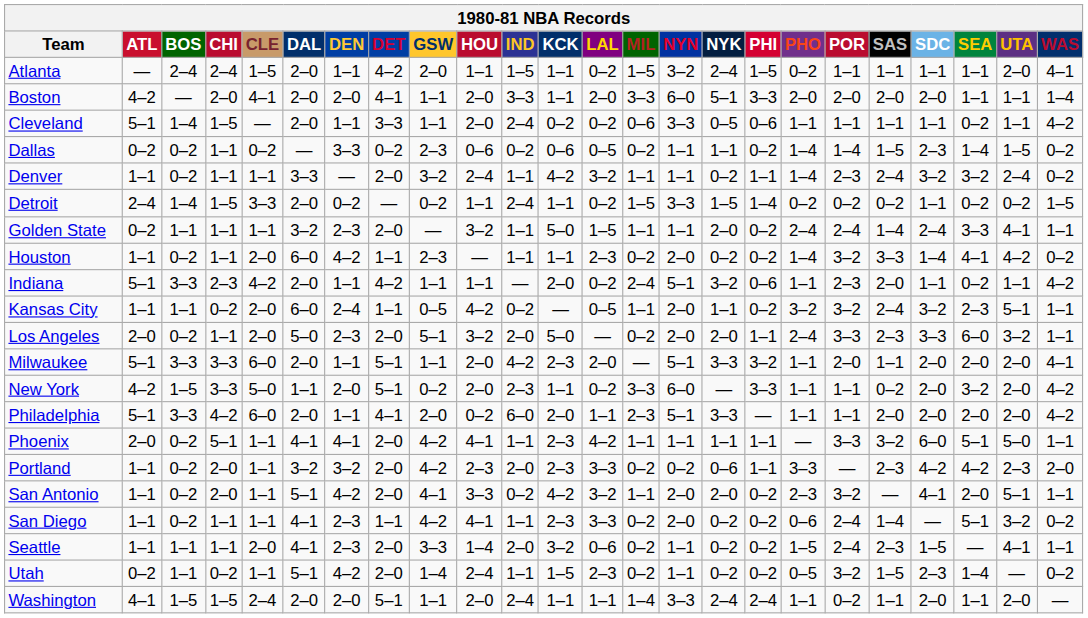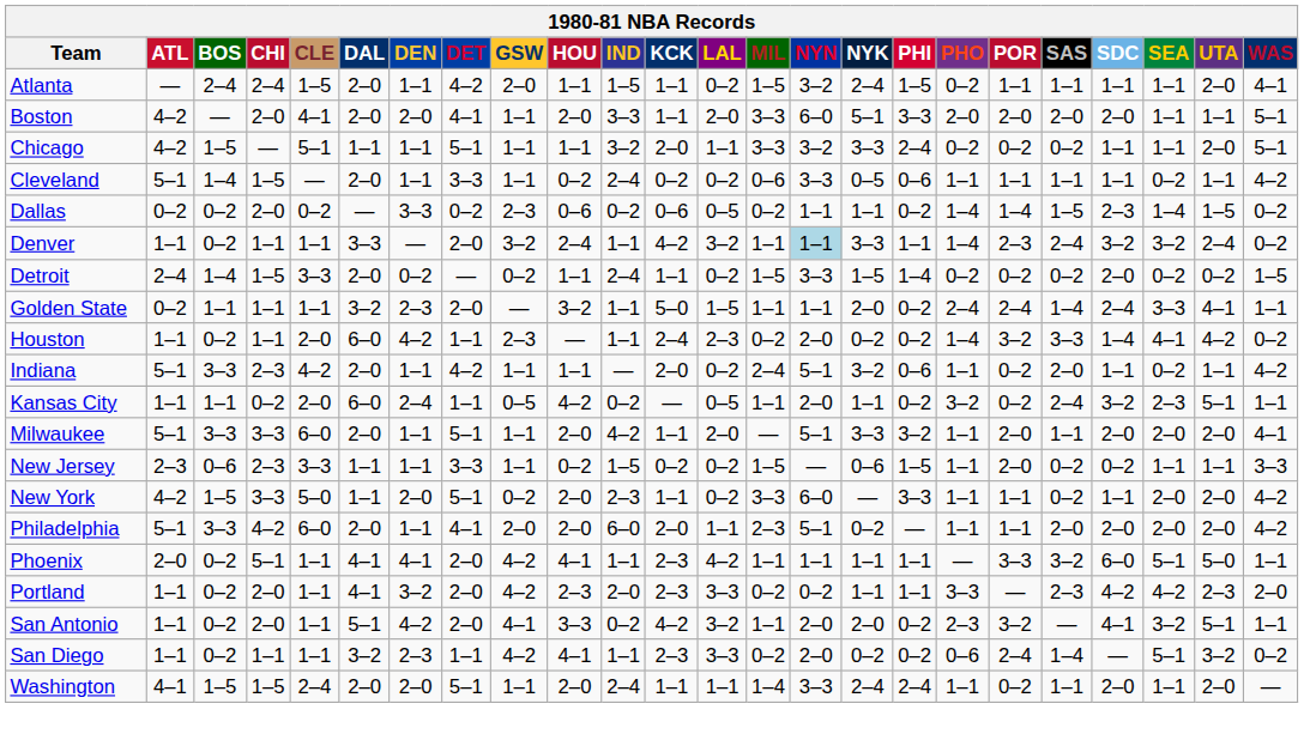 <table class="wikitable" style="font-size:95%; text-align:center;">
 <tr>
 <th colspan=24>1980-81 NBA Records</th>
 </tr>
 <tr>
 <th width=100>Team</th>
 <th style="background:#C90F2E;color:#FFFFFF;width=35">ATL</th>
 <th style="background:#006400;color:#FFFFFF;width=35">BOS</th>
 <th style="background:#BA0C2F;color:#FFFFFF;width=35">CHI</th>
 <th style="background:#C89A69;color:#77222F;width=35">CLE</th>
 <th style="background:#012F6B;color:#FFFFFF;width=35">DAL</th>
 <th style="background:#003EA4;color:#FDC835;width=35">DEN</th>
 <th style="background:#003EA4;color:#D50032;width=35">DET</th>
 <th style="background:#FFC62C;color:#012F6B;width=35">GSW</th>
 <th style="background:#BA0C2F;color:#FFFFFF;width=35">HOU</th>
 <th style="background:#2C3294;color:#FCC624;width=35">IND</th>
 <th style="background:#012F6B;color:#FFFFFF;width=35">KCK</th>
 <th style="background:#800080;color:#FFD700;width=35">LAL</th>
 <th style="background:#006400;color:#B22222;width=35">MIL</th>
 <th style="background:#0032A1;color:#E5002B;width=35">NYN</th>
 <th style="background:#031E41;color:#FFFFFF;width=35">NYK</th>
 <th style="background:#D40032;color:#FFFFFF;width=35">PHI</th>
 <th style="background:#702F8B;color:#FA4417;width=35">PHO</th>
 <th style="background:#BA0C2F;color:#FFFFFF;width=35">POR</th>
 <th style="background:#000000;color:#C0C0C0;width=35">SAS</th>
 <th style="background:#6BB3E6;color:#FFFFFF;width=35">SDC</th>
 <th style="background:#00843D;color:#FFCD01;width=35">SEA</th>
 <th style="background:#5C2F83;color:#FCC200;width=35">UTA</th>
 <th style="background:#012F6D;color:#BA0C2F;width=35">WAS</th>
 </tr>
 <tr>
 <td style="text-align:left;"><a href='#'>Atlanta</a></td>
 <td>—</td>
 <td>2–4</td>
 <td>2–4</td>
 <td>1–5</td>
 <td>2–0</td>
 <td>1–1</td>
 <td>4–2</td>
 <td>2–0</td>
 <td>1–1</td>
 <td>1–5</td>
 <td>1–1</td>
 <td>0–2</td>
 <td>1–5</td>
 <td>3–2</td>
 <td>2–4</td>
 <td>1–5</td>
 <td>0–2</td>
 <td>1–1</td>
 <td>1–1</td>
 <td>1–1</td>
 <td>1–1</td>
 <td>2–0</td>
 <td>4–1</td>
 </tr>
 <tr>
 <td style="text-align:left;"><a href='#'>Boston</a></td>
 <td>4–2</td>
 <td>—</td>
 <td>2–0</td>
 <td>4–1</td>
 <td>2–0</td>
 <td>2–0</td>
 <td>4–1</td>
 <td>1–1</td>
 <td>2–0</td>
 <td>3–3</td>
 <td>1–1</td>
 <td>2–0</td>
 <td>3–3</td>
 <td>6–0</td>
 <td>5–1</td>
 <td>3–3</td>
 <td>2–0</td>
 <td>2–0</td>
 <td>2–0</td>
 <td>2–0</td>
 <td>1–1</td>
 <td>1–1</td>
-<td>1–4</td>
+<td>5–1</td>
+</tr>
+<tr>
+<td style="text-align:left;"><a href='#'>Chicago</a></td>
+<td>4–2</td>
+<td>1–5</td>
+<td>—</td>
+<td>5–1</td>
+<td>1–1</td>
+<td>1–1</td>
+<td>5–1</td>
+<td>1–1</td>
+<td>1–1</td>
+<td>3–2</td>
+<td>2–0</td>
+<td>1–1</td>
+<td>3–3</td>
+<td>3–2</td>
+<td>3–3</td>
+<td>2–4</td>
+<td>0–2</td>
+<td>0–2</td>
+<td>0–2</td>
+<td>1–1</td>
+<td>1–1</td>
+<td>2–0</td>
+<td>5–1</td>
 </tr>
 <tr>
 <td style="text-align:left;"><a href='#'>Cleveland</a></td>
 <td>5–1</td>
 <td>1–4</td>
 <td>1–5</td>
 <td>—</td>
 <td>2–0</td>
 <td>1–1</td>
 <td>3–3</td>
 <td>1–1</td>
-<td>2–0</td>
+<td>0–2</td>
 <td>2–4</td>
 <td>0–2</td>
 <td>0–2</td>
 <td>0–6</td>
 <td>3–3</td>
 <td>0–5</td>
 <td>0–6</td>
 <td>1–1</td>
 <td>1–1</td>
 <td>1–1</td>
 <td>1–1</td>
 <td>0–2</td>
 <td>1–1</td>
 <td>4–2</td>
 </tr>
 <tr>
 <td style="text-align:left;"><a href='#'>Dallas</a></td>
 <td>0–2</td>
 <td>0–2</td>
-<td>1–1</td>
+<td>2–0</td>
 <td>0–2</td>
 <td>—</td>
 <td>3–3</td>
 <td>0–2</td>
 <td>2–3</td>
 <td>0–6</td>
 <td>0–2</td>
 <td>0–6</td>
 <td>0–5</td>
 <td>0–2</td>
 <td>1–1</td>
 <td>1–1</td>
 <td>0–2</td>
 <td>1–4</td>
 <td>1–4</td>
 <td>1–5</td>
 <td>2–3</td>
 <td>1–4</td>
 <td>1–5</td>
 <td>0–2</td>
 </tr>
 <tr>
 <td style="text-align:left;"><a href='#'>Denver</a></td>
 <td>1–1</td>
 <td>0–2</td>
 <td>1–1</td>
 <td>1–1</td>
 <td>3–3</td>
 <td>—</td>
 <td>2–0</td>
 <td>3–2</td>
 <td>2–4</td>
 <td>1–1</td>
 <td>4–2</td>
 <td>3–2</td>
 <td>1–1</td>
-<td>1–1</td>
-<td>0–2</td>
+<td style="background: lightblue;">1–1</td>
+<td>3–3</td>
 <td>1–1</td>
 <td>1–4</td>
 <td>2–3</td>
 <td>2–4</td>
 <td>3–2</td>
 <td>3–2</td>
 <td>2–4</td>
 <td>0–2</td>
 </tr>
 <tr>
 <td style="text-align:left;"><a href='#'>Detroit</a></td>
 <td>2–4</td>
 <td>1–4</td>
 <td>1–5</td>
 <td>3–3</td>
 <td>2–0</td>
 <td>0–2</td>
 <td>—</td>
 <td>0–2</td>
 <td>1–1</td>
 <td>2–4</td>
 <td>1–1</td>
 <td>0–2</td>
 <td>1–5</td>
 <td>3–3</td>
 <td>1–5</td>
 <td>1–4</td>
 <td>0–2</td>
 <td>0–2</td>
 <td>0–2</td>
-<td>1–1</td>
+<td>2–0</td>
 <td>0–2</td>
 <td>0–2</td>
 <td>1–5</td>
 </tr>
 <tr>
 <td style="text-align:left;"><a href='#'>Golden State</a></td>
 <td>0–2</td>
 <td>1–1</td>
 <td>1–1</td>
 <td>1–1</td>
 <td>3–2</td>
 <td>2–3</td>
 <td>2–0</td>
 <td>—</td>
 <td>3–2</td>
 <td>1–1</td>
 <td>5–0</td>
 <td>1–5</td>
 <td>1–1</td>
 <td>1–1</td>
 <td>2–0</td>
 <td>0–2</td>
 <td>2–4</td>
 <td>2–4</td>
 <td>1–4</td>
 <td>2–4</td>
 <td>3–3</td>
 <td>4–1</td>
 <td>1–1</td>
 </tr>
 <tr>
 <td style="text-align:left;"><a href='#'>Houston</a></td>
 <td>1–1</td>
 <td>0–2</td>
 <td>1–1</td>
 <td>2–0</td>
 <td>6–0</td>
 <td>4–2</td>
 <td>1–1</td>
 <td>2–3</td>
 <td>—</td>
 <td>1–1</td>
-<td>1–1</td>
+<td>2–4</td>
 <td>2–3</td>
 <td>0–2</td>
 <td>2–0</td>
 <td>0–2</td>
 <td>0–2</td>
 <td>1–4</td>
 <td>3–2</td>
 <td>3–3</td>
 <td>1–4</td>
 <td>4–1</td>
 <td>4–2</td>
 <td>0–2</td>
 </tr>
 <tr>
 <td style="text-align:left;"><a href='#'>Indiana</a></td>
 <td>5–1</td>
 <td>3–3</td>
 <td>2–3</td>
 <td>4–2</td>
 <td>2–0</td>
 <td>1–1</td>
 <td>4–2</td>
 <td>1–1</td>
 <td>1–1</td>
 <td>—</td>
 <td>2–0</td>
 <td>0–2</td>
 <td>2–4</td>
 <td>5–1</td>
 <td>3–2</td>
 <td>0–6</td>
 <td>1–1</td>
-<td>2–3</td>
+<td>0–2</td>
 <td>2–0</td>
 <td>1–1</td>
 <td>0–2</td>
 <td>1–1</td>
 <td>4–2</td>
 </tr>
 <tr>
 <td style="text-align:left;"><a href='#'>Kansas City</a></td>
 <td>1–1</td>
 <td>1–1</td>
 <td>0–2</td>
 <td>2–0</td>
 <td>6–0</td>
 <td>2–4</td>
 <td>1–1</td>
 <td>0–5</td>
 <td>4–2</td>
 <td>0–2</td>
 <td>—</td>
 <td>0–5</td>
 <td>1–1</td>
 <td>2–0</td>
 <td>1–1</td>
 <td>0–2</td>
 <td>3–2</td>
-<td>3–2</td>
+<td>0–2</td>
 <td>2–4</td>
 <td>3–2</td>
 <td>2–3</td>
 <td>5–1</td>
-<td>1–1</td>
-</tr>
-<tr>
-<td style="text-align:left;"><a href='#'>Los Angeles</a></td>
-<td>2–0</td>
-<td>0–2</td>
-<td>1–1</td>
-<td>2–0</td>
-<td>5–0</td>
-<td>2–3</td>
-<td>2–0</td>
-<td>5–1</td>
-<td>3–2</td>
-<td>2–0</td>
-<td>5–0</td>
-<td>—</td>
-<td>0–2</td>
-<td>2–0</td>
-<td>2–0</td>
-<td>1–1</td>
-<td>2–4</td>
-<td>3–3</td>
-<td>2–3</td>
-<td>3–3</td>
-<td>6–0</td>
-<td>3–2</td>
 <td>1–1</td>
 </tr>
 <tr>
 <td style="text-align:left;"><a href='#'>Milwaukee</a></td>
 <td>5–1</td>
 <td>3–3</td>
 <td>3–3</td>
 <td>6–0</td>
 <td>2–0</td>
 <td>1–1</td>
 <td>5–1</td>
 <td>1–1</td>
 <td>2–0</td>
 <td>4–2</td>
-<td>2–3</td>
+<td>1–1</td>
 <td>2–0</td>
 <td>—</td>
 <td>5–1</td>
 <td>3–3</td>
 <td>3–2</td>
 <td>1–1</td>
 <td>2–0</td>
 <td>1–1</td>
 <td>2–0</td>
 <td>2–0</td>
 <td>2–0</td>
 <td>4–1</td>
+</tr>
+<tr>
+<td style="text-align:left;"><a href='#'>New Jersey</a></td>
+<td>2–3</td>
+<td>0–6</td>
+<td>2–3</td>
+<td>3–3</td>
+<td>1–1</td>
+<td>1–1</td>
+<td>3–3</td>
+<td>1–1</td>
+<td>0–2</td>
+<td>1–5</td>
+<td>0–2</td>
+<td>0–2</td>
+<td>1–5</td>
+<td>—</td>
+<td>0–6</td>
+<td>1–5</td>
+<td>1–1</td>
+<td>2–0</td>
+<td>0–2</td>
+<td>0–2</td>
+<td>1–1</td>
+<td>1–1</td>
+<td>3–3</td>
 </tr>
 <tr>
 <td style="text-align:left;"><a href='#'>New York</a></td>
 <td>4–2</td>
 <td>1–5</td>
 <td>3–3</td>
 <td>5–0</td>
 <td>1–1</td>
 <td>2–0</td>
 <td>5–1</td>
 <td>0–2</td>
 <td>2–0</td>
 <td>2–3</td>
 <td>1–1</td>
 <td>0–2</td>
 <td>3–3</td>
 <td>6–0</td>
 <td>—</td>
 <td>3–3</td>
 <td>1–1</td>
 <td>1–1</td>
 <td>0–2</td>
+<td>1–1</td>
 <td>2–0</td>
-<td>3–2</td>
 <td>2–0</td>
 <td>4–2</td>
 </tr>
 <tr>
 <td style="text-align:left;"><a href='#'>Philadelphia</a></td>
 <td>5–1</td>
 <td>3–3</td>
 <td>4–2</td>
 <td>6–0</td>
 <td>2–0</td>
 <td>1–1</td>
 <td>4–1</td>
 <td>2–0</td>
-<td>0–2</td>
+<td>2–0</td>
 <td>6–0</td>
 <td>2–0</td>
 <td>1–1</td>
 <td>2–3</td>
 <td>5–1</td>
-<td>3–3</td>
+<td>0–2</td>
 <td>—</td>
 <td>1–1</td>
 <td>1–1</td>
 <td>2–0</td>
 <td>2–0</td>
 <td>2–0</td>
 <td>2–0</td>
 <td>4–2</td>
 </tr>
 <tr>
 <td style="text-align:left;"><a href='#'>Phoenix</a></td>
 <td>2–0</td>
 <td>0–2</td>
 <td>5–1</td>
 <td>1–1</td>
 <td>4–1</td>
 <td>4–1</td>
 <td>2–0</td>
 <td>4–2</td>
 <td>4–1</td>
 <td>1–1</td>
 <td>2–3</td>
 <td>4–2</td>
 <td>1–1</td>
 <td>1–1</td>
 <td>1–1</td>
 <td>1–1</td>
 <td>—</td>
 <td>3–3</td>
 <td>3–2</td>
 <td>6–0</td>
 <td>5–1</td>
 <td>5–0</td>
 <td>1–1</td>
 </tr>
 <tr>
 <td style="text-align:left;"><a href='#'>Portland</a></td>
 <td>1–1</td>
 <td>0–2</td>
 <td>2–0</td>
 <td>1–1</td>
-<td>3–2</td>
+<td>4–1</td>
 <td>3–2</td>
 <td>2–0</td>
 <td>4–2</td>
 <td>2–3</td>
 <td>2–0</td>
 <td>2–3</td>
 <td>3–3</td>
 <td>0–2</td>
 <td>0–2</td>
-<td>0–6</td>
+<td>1–1</td>
 <td>1–1</td>
 <td>3–3</td>
 <td>—</td>
 <td>2–3</td>
 <td>4–2</td>
 <td>4–2</td>
 <td>2–3</td>
 <td>2–0</td>
 </tr>
 <tr>
 <td style="text-align:left;"><a href='#'>San Antonio</a></td>
 <td>1–1</td>
 <td>0–2</td>
 <td>2–0</td>
 <td>1–1</td>
 <td>5–1</td>
 <td>4–2</td>
 <td>2–0</td>
 <td>4–1</td>
 <td>3–3</td>
 <td>0–2</td>
 <td>4–2</td>
 <td>3–2</td>
 <td>1–1</td>
 <td>2–0</td>
 <td>2–0</td>
 <td>0–2</td>
 <td>2–3</td>
 <td>3–2</td>
 <td>—</td>
 <td>4–1</td>
-<td>2–0</td>
+<td>3–2</td>
 <td>5–1</td>
 <td>1–1</td>
 </tr>
 <tr>
 <td style="text-align:left;"><a href='#'>San Diego</a></td>
 <td>1–1</td>
 <td>0–2</td>
 <td>1–1</td>
 <td>1–1</td>
-<td>4–1</td>
+<td>3–2</td>
 <td>2–3</td>
 <td>1–1</td>
 <td>4–2</td>
 <td>4–1</td>
 <td>1–1</td>
 <td>2–3</td>
 <td>3–3</td>
 <td>0–2</td>
 <td>2–0</td>
 <td>0–2</td>
 <td>0–2</td>
 <td>0–6</td>
 <td>2–4</td>
 <td>1–4</td>
 <td>—</td>
 <td>5–1</td>
 <td>3–2</td>
-<td>0–2</td>
-</tr>
-<tr>
-<td style="text-align:left;"><a href='#'>Seattle</a></td>
-<td>1–1</td>
-<td>1–1</td>
-<td>1–1</td>
-<td>2–0</td>
-<td>4–1</td>
-<td>2–3</td>
-<td>2–0</td>
-<td>3–3</td>
-<td>1–4</td>
-<td>2–0</td>
-<td>3–2</td>
-<td>0–6</td>
-<td>0–2</td>
-<td>1–1</td>
-<td>0–2</td>
-<td>0–2</td>
-<td>1–5</td>
-<td>2–4</td>
-<td>2–3</td>
-<td>1–5</td>
-<td>—</td>
-<td>4–1</td>
-<td>1–1</td>
-</tr>
-<tr>
-<td style="text-align:left;"><a href='#'>Utah</a></td>
-<td>0–2</td>
-<td>1–1</td>
-<td>0–2</td>
-<td>1–1</td>
-<td>5–1</td>
-<td>4–2</td>
-<td>2–0</td>
-<td>1–4</td>
-<td>2–4</td>
-<td>1–1</td>
-<td>1–5</td>
-<td>2–3</td>
-<td>0–2</td>
-<td>1–1</td>
-<td>0–2</td>
-<td>0–2</td>
-<td>0–5</td>
-<td>3–2</td>
-<td>1–5</td>
-<td>2–3</td>
-<td>1–4</td>
-<td>—</td>
 <td>0–2</td>
 </tr>
 <tr>
 <td style="text-align:left;"><a href='#'>Washington</a></td>
 <td>4–1</td>
 <td>1–5</td>
 <td>1–5</td>
 <td>2–4</td>
 <td>2–0</td>
 <td>2–0</td>
 <td>5–1</td>
 <td>1–1</td>
 <td>2–0</td>
 <td>2–4</td>
 <td>1–1</td>
 <td>1–1</td>
 <td>1–4</td>
 <td>3–3</td>
 <td>2–4</td>
 <td>2–4</td>
 <td>1–1</td>
 <td>0–2</td>
 <td>1–1</td>
 <td>2–0</td>
 <td>1–1</td>
 <td>2–0</td>
 <td>—</td>
 </tr>
 </table>
